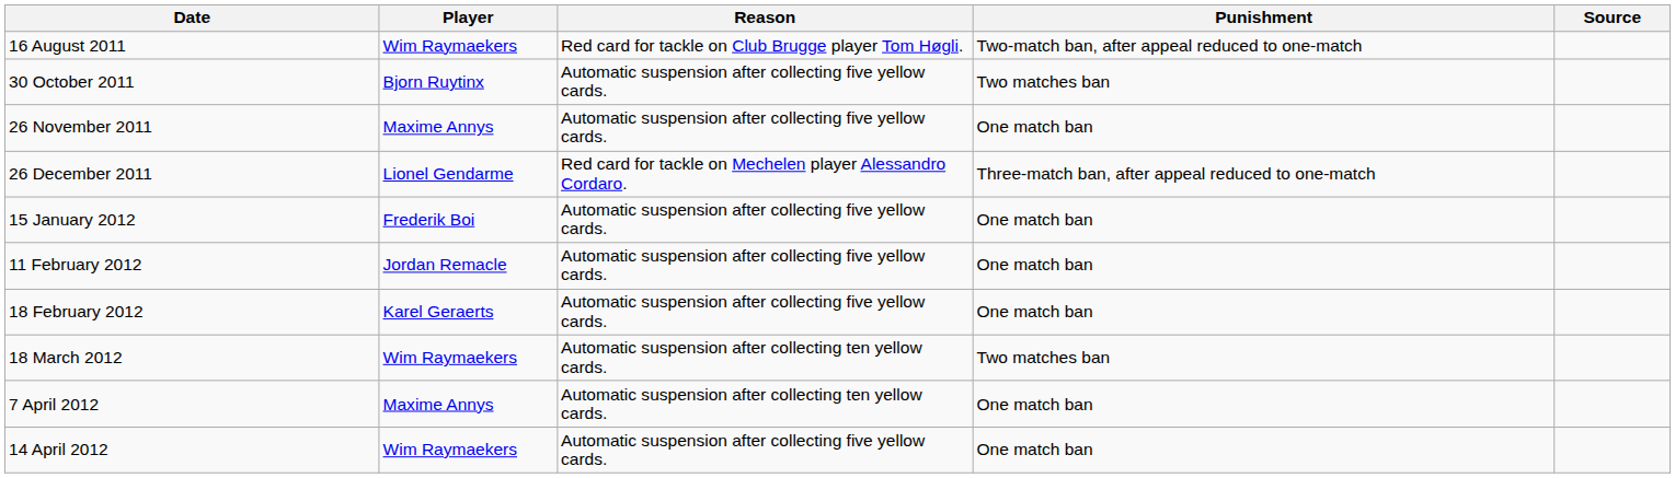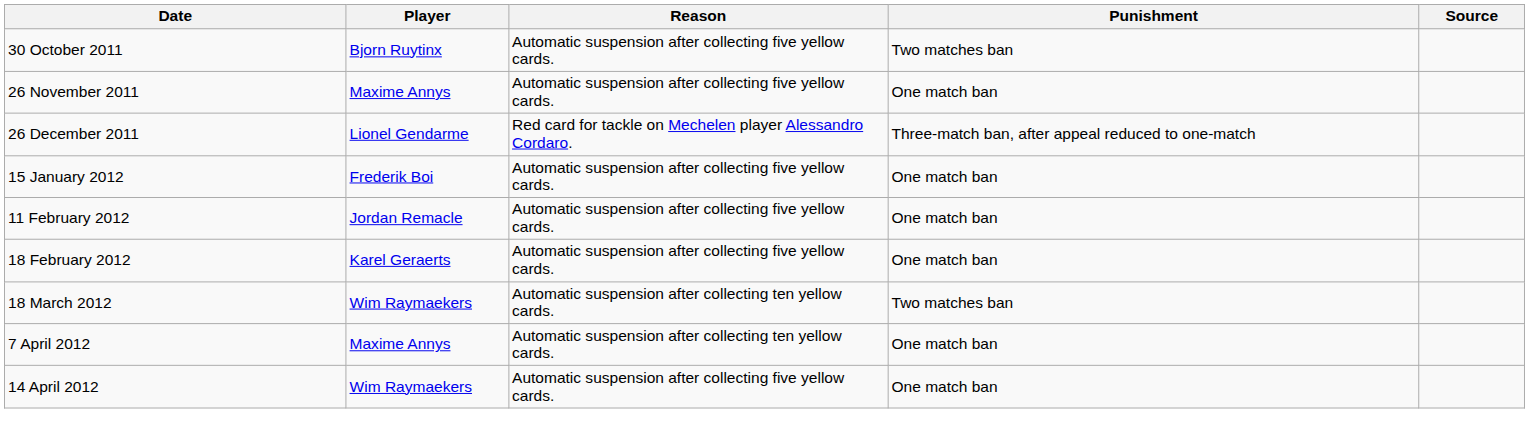 <table class="wikitable sortable">
 <tr>
 <th width=9%>Date</th>
 <th width=3%>Player</th>
 <th width=10%>Reason</th>
 <th width=14%>Punishment</th>
 <th width=2%>Source</th>
-</tr>
-<tr>
-<td>16 August 2011 </td>
-<td> <a href='#'>Wim Raymaekers</a></td>
-<td>Red card for tackle on <a href='#'>Club Brugge</a> player  <a href='#'>Tom Høgli</a>.</td>
-<td>Two-match ban, after appeal reduced to one-match </td>
-<td></td>
 </tr>
 <tr>
 <td>30 October 2011</td>
 <td> <a href='#'>Bjorn Ruytinx</a></td>
 <td>Automatic suspension after collecting five yellow cards.</td>
 <td>Two matches ban </td>
 <td></td>
 </tr>
 <tr>
 <td>26 November 2011</td>
 <td> <a href='#'>Maxime Annys</a></td>
 <td>Automatic suspension after collecting five yellow cards.</td>
 <td>One match ban </td>
 <td></td>
 </tr>
 <tr>
 <td>26 December 2011 </td>
 <td> <a href='#'>Lionel Gendarme</a></td>
 <td>Red card for tackle on <a href='#'>Mechelen</a> player  <a href='#'>Alessandro Cordaro</a>.</td>
 <td>Three-match ban, after appeal reduced to one-match </td>
 <td></td>
 </tr>
 <tr>
 <td>15 January 2012</td>
 <td> <a href='#'>Frederik Boi</a></td>
 <td>Automatic suspension after collecting five yellow cards.</td>
 <td>One match ban </td>
 <td></td>
 </tr>
 <tr>
 <td>11 February 2012</td>
 <td> <a href='#'>Jordan Remacle</a></td>
 <td>Automatic suspension after collecting five yellow cards.</td>
 <td>One match ban </td>
 <td></td>
 </tr>
 <tr>
 <td>18 February 2012</td>
 <td> <a href='#'>Karel Geraerts</a></td>
 <td>Automatic suspension after collecting five yellow cards.</td>
 <td>One match ban </td>
 <td></td>
 </tr>
 <tr>
 <td>18 March 2012</td>
 <td> <a href='#'>Wim Raymaekers</a></td>
 <td>Automatic suspension after collecting ten yellow cards.</td>
 <td>Two matches ban </td>
 <td></td>
 </tr>
 <tr>
 <td>7 April 2012</td>
 <td> <a href='#'>Maxime Annys</a></td>
 <td>Automatic suspension after collecting ten yellow cards.</td>
 <td>One match ban </td>
 <td></td>
 </tr>
 <tr>
 <td>14 April 2012</td>
 <td> <a href='#'>Wim Raymaekers</a></td>
 <td>Automatic suspension after collecting five yellow cards.</td>
 <td>One match ban </td>
 <td></td>
 </tr>
 </table>
